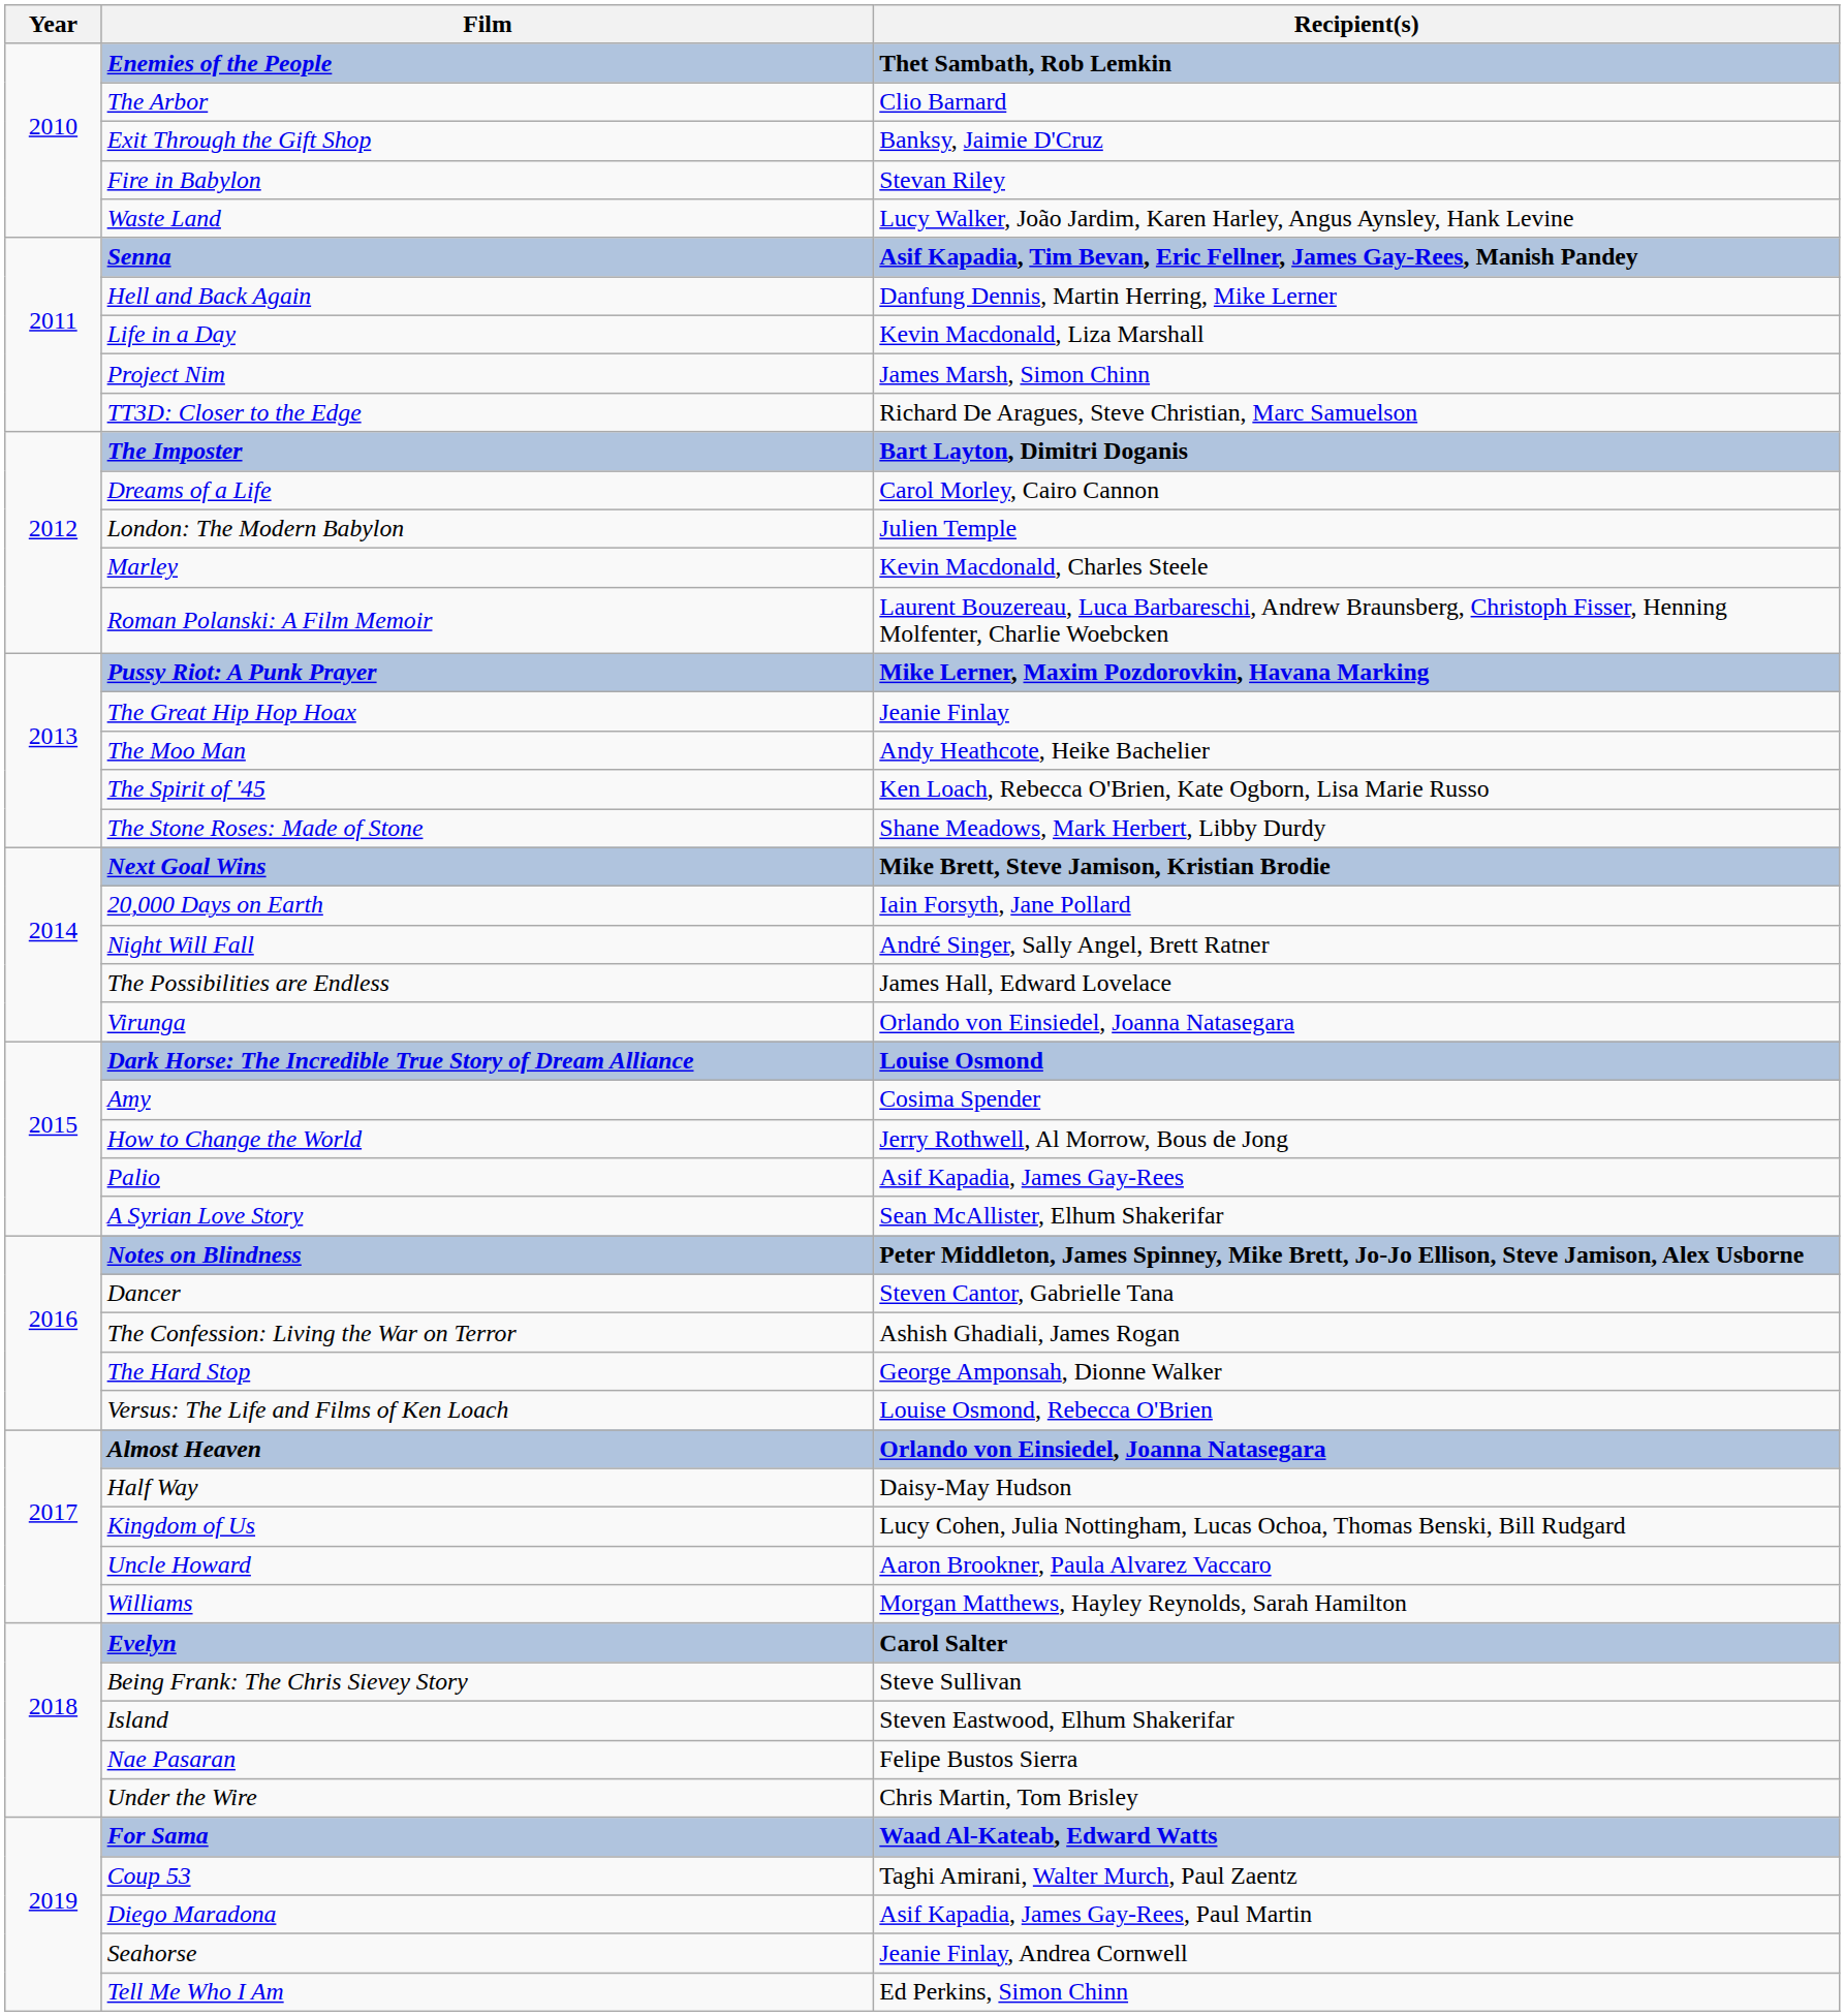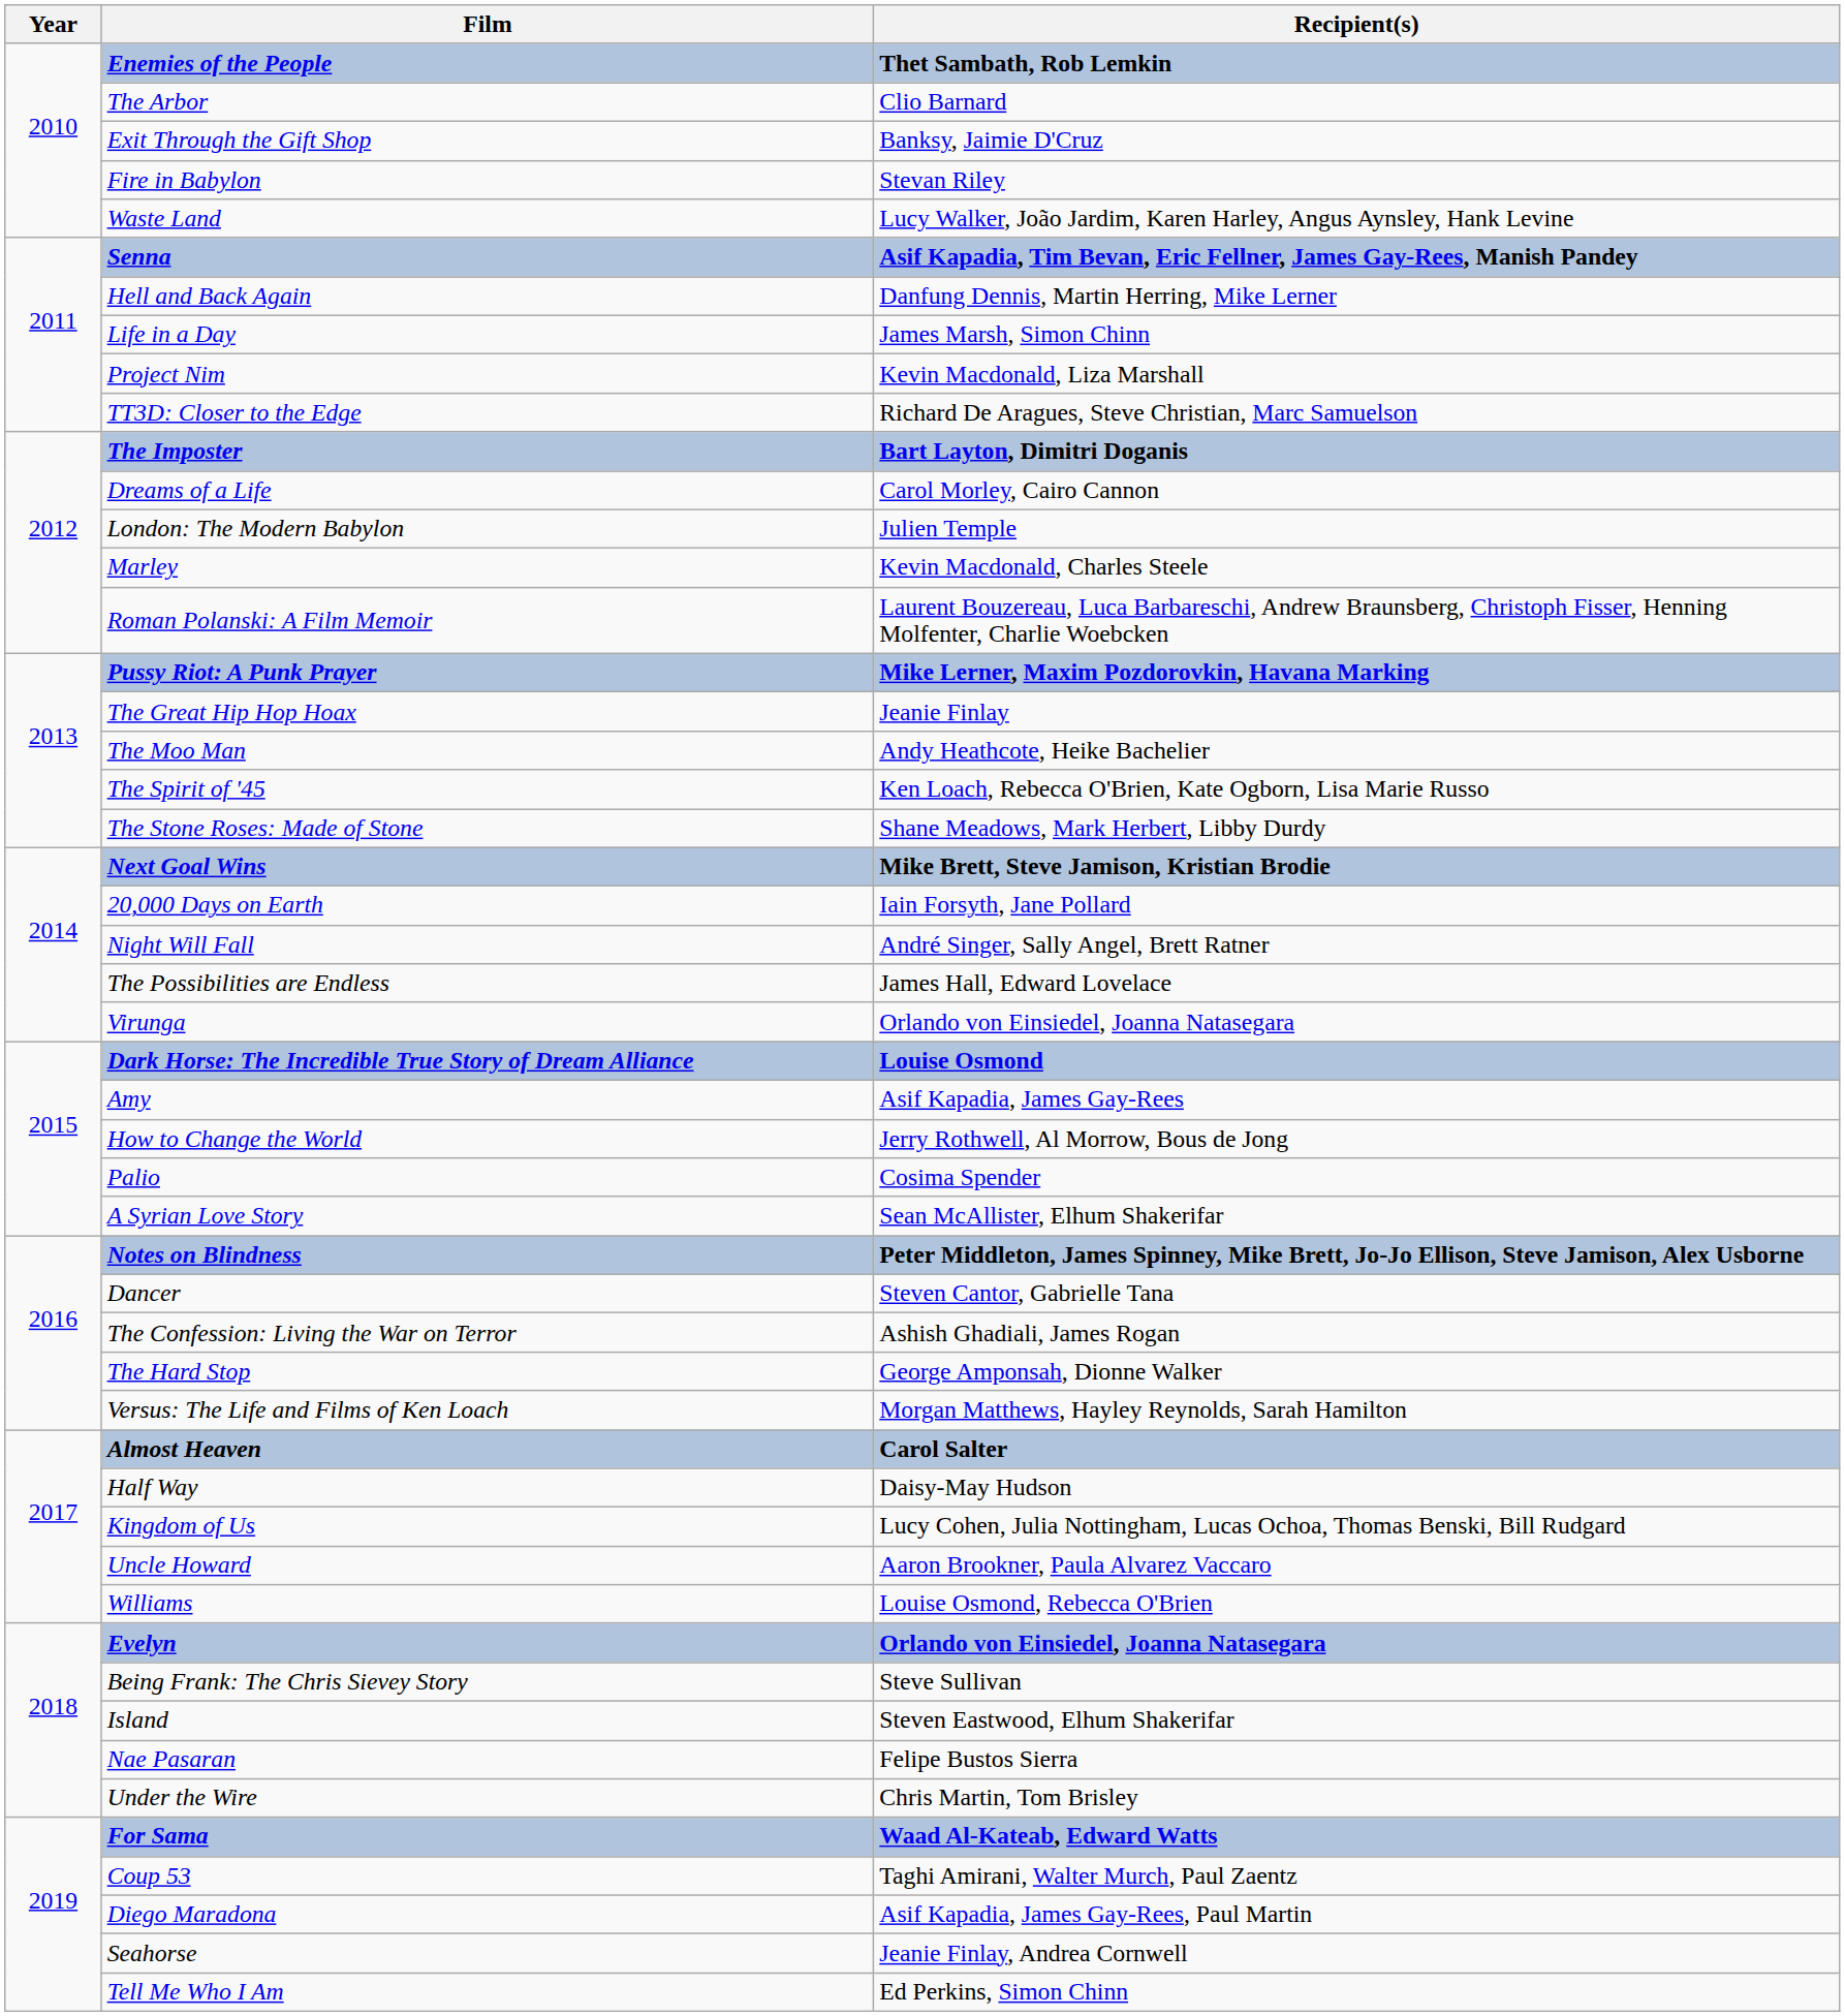 <table class="wikitable" width="95%" cellpadding="5">
 <tr>
 <th width="5%">Year</th>
 <th width="40%">Film</th>
 <th width="50%">Recipient(s)</th>
 </tr>
 <tr>
 <td rowspan="5" style="text-align:center;"><a href='#'>2010</a><br><br></td>
 <td style="background:#B0C4DE"><strong><em><a href='#'>Enemies of the People</a></em></strong></td>
 <td style="background:#B0C4DE"><strong>Thet Sambath, Rob Lemkin</strong></td>
 </tr>
 <tr>
 <td><em><a href='#'>The Arbor</a></em></td>
 <td><a href='#'>Clio Barnard</a></td>
 </tr>
 <tr>
 <td><em><a href='#'>Exit Through the Gift Shop</a></em></td>
 <td><a href='#'>Banksy</a>, <a href='#'>Jaimie D'Cruz</a></td>
 </tr>
 <tr>
 <td><em><a href='#'>Fire in Babylon</a></em></td>
 <td><a href='#'>Stevan Riley</a></td>
 </tr>
 <tr>
 <td><em><a href='#'>Waste Land</a></em></td>
 <td><a href='#'>Lucy Walker</a>, João Jardim, Karen Harley, Angus Aynsley, Hank Levine</td>
 </tr>
 <tr>
 <td rowspan="5" style="text-align:center;"><a href='#'>2011</a><br><br></td>
 <td style="background:#B0C4DE"><strong><em><a href='#'>Senna</a></em></strong></td>
 <td style="background:#B0C4DE"><strong><a href='#'>Asif Kapadia</a>, <a href='#'>Tim Bevan</a>, <a href='#'>Eric Fellner</a>, <a href='#'>James Gay-Rees</a>, Manish Pandey</strong></td>
 </tr>
 <tr>
 <td><em><a href='#'>Hell and Back Again</a></em></td>
 <td><a href='#'>Danfung Dennis</a>, Martin Herring, <a href='#'>Mike Lerner</a></td>
 </tr>
 <tr>
 <td><em><a href='#'>Life in a Day</a></em></td>
-<td><a href='#'>Kevin Macdonald</a>, Liza Marshall</td>
+<td><a href='#'>James Marsh</a>, <a href='#'>Simon Chinn</a></td>
 </tr>
 <tr>
 <td><em><a href='#'>Project Nim</a></em></td>
-<td><a href='#'>James Marsh</a>, <a href='#'>Simon Chinn</a></td>
+<td><a href='#'>Kevin Macdonald</a>, Liza Marshall</td>
 </tr>
 <tr>
 <td><em><a href='#'>TT3D: Closer to the Edge</a></em></td>
 <td>Richard De Aragues, Steve Christian, <a href='#'>Marc Samuelson</a></td>
 </tr>
 <tr>
 <td rowspan="5" style="text-align:center;"><a href='#'>2012</a><br><br></td>
 <td style="background:#B0C4DE"><strong><em><a href='#'>The Imposter</a></em></strong></td>
 <td style="background:#B0C4DE"><strong><a href='#'>Bart Layton</a>, Dimitri Doganis</strong></td>
 </tr>
 <tr>
 <td><em><a href='#'>Dreams of a Life</a></em></td>
 <td><a href='#'>Carol Morley</a>, Cairo Cannon</td>
 </tr>
 <tr>
 <td><em>London: The Modern Babylon</em></td>
 <td><a href='#'>Julien Temple</a></td>
 </tr>
 <tr>
 <td><em><a href='#'>Marley</a></em></td>
 <td><a href='#'>Kevin Macdonald</a>, Charles Steele</td>
 </tr>
 <tr>
 <td><em><a href='#'>Roman Polanski: A Film Memoir</a></em></td>
 <td><a href='#'>Laurent Bouzereau</a>, <a href='#'>Luca Barbareschi</a>, Andrew Braunsberg, <a href='#'>Christoph Fisser</a>, Henning Molfenter, Charlie Woebcken</td>
 </tr>
 <tr>
 <td rowspan="5" style="text-align:center;"><a href='#'>2013</a><br><br></td>
 <td style="background:#B0C4DE"><strong><em><a href='#'>Pussy Riot: A Punk Prayer</a></em></strong></td>
 <td style="background:#B0C4DE"><strong><a href='#'>Mike Lerner</a>, <a href='#'>Maxim Pozdorovkin</a>, <a href='#'>Havana Marking</a></strong></td>
 </tr>
 <tr>
 <td><em><a href='#'>The Great Hip Hop Hoax</a></em></td>
 <td><a href='#'>Jeanie Finlay</a></td>
 </tr>
 <tr>
 <td><em><a href='#'>The Moo Man</a></em></td>
 <td><a href='#'>Andy Heathcote</a>, Heike Bachelier</td>
 </tr>
 <tr>
 <td><em><a href='#'>The Spirit of '45</a></em></td>
 <td><a href='#'>Ken Loach</a>, Rebecca O'Brien, Kate Ogborn, Lisa Marie Russo</td>
 </tr>
 <tr>
 <td><em><a href='#'>The Stone Roses: Made of Stone</a></em></td>
 <td><a href='#'>Shane Meadows</a>, <a href='#'>Mark Herbert</a>, Libby Durdy</td>
 </tr>
 <tr>
 <td rowspan="5" style="text-align:center;"><a href='#'>2014</a><br><br></td>
 <td style="background:#B0C4DE"><strong><em><a href='#'>Next Goal Wins</a></em></strong></td>
 <td style="background:#B0C4DE"><strong>Mike Brett, Steve Jamison, Kristian Brodie</strong></td>
 </tr>
 <tr>
 <td><em><a href='#'>20,000 Days on Earth</a></em></td>
 <td><a href='#'>Iain Forsyth</a>, <a href='#'>Jane Pollard</a></td>
 </tr>
 <tr>
 <td><em><a href='#'>Night Will Fall</a></em></td>
 <td><a href='#'>André Singer</a>, Sally Angel, Brett Ratner</td>
 </tr>
 <tr>
 <td><em>The Possibilities are Endless</em></td>
 <td>James Hall, Edward Lovelace</td>
 </tr>
 <tr>
 <td><em><a href='#'>Virunga</a></em></td>
 <td><a href='#'>Orlando von Einsiedel</a>, <a href='#'>Joanna Natasegara</a></td>
 </tr>
 <tr>
 <td rowspan="5" style="text-align:center;"><a href='#'>2015</a><br><br></td>
 <td style="background:#B0C4DE"><strong><em><a href='#'>Dark Horse: The Incredible True Story of Dream Alliance</a></em></strong></td>
 <td style="background:#B0C4DE"><strong><a href='#'>Louise Osmond</a></strong></td>
 </tr>
 <tr>
 <td><em><a href='#'>Amy</a></em></td>
-<td><a href='#'>Cosima Spender</a></td>
+<td><a href='#'>Asif Kapadia</a>, <a href='#'>James Gay-Rees</a></td>
 </tr>
 <tr>
 <td><em><a href='#'>How to Change the World</a></em></td>
 <td><a href='#'>Jerry Rothwell</a>, Al Morrow, Bous de Jong</td>
 </tr>
 <tr>
 <td><em><a href='#'>Palio</a></em></td>
-<td><a href='#'>Asif Kapadia</a>, <a href='#'>James Gay-Rees</a></td>
+<td><a href='#'>Cosima Spender</a></td>
 </tr>
 <tr>
 <td><em><a href='#'>A Syrian Love Story</a></em></td>
 <td><a href='#'>Sean McAllister</a>, Elhum Shakerifar</td>
 </tr>
 <tr>
 <td rowspan="5" style="text-align:center;"><a href='#'>2016</a><br><br></td>
 <td style="background:#B0C4DE"><strong><em><a href='#'>Notes on Blindness</a></em></strong></td>
 <td style="background:#B0C4DE"><strong>Peter Middleton, James Spinney, Mike Brett, Jo-Jo Ellison, Steve Jamison, Alex Usborne</strong></td>
 </tr>
 <tr>
 <td><em>Dancer</em></td>
 <td><a href='#'>Steven Cantor</a>, Gabrielle Tana</td>
 </tr>
 <tr>
 <td><em>The Confession: Living the War on Terror</em></td>
 <td>Ashish Ghadiali, James Rogan</td>
 </tr>
 <tr>
 <td><em><a href='#'>The Hard Stop</a></em></td>
 <td><a href='#'>George Amponsah</a>, Dionne Walker</td>
 </tr>
 <tr>
 <td><em>Versus: The Life and Films of Ken Loach</em></td>
-<td><a href='#'>Louise Osmond</a>, <a href='#'>Rebecca O'Brien</a></td>
+<td><a href='#'>Morgan Matthews</a>, Hayley Reynolds, Sarah Hamilton</td>
 </tr>
 <tr>
 <td rowspan="5" style="text-align:center;"><a href='#'>2017</a> <br><br></td>
 <td style="background:#B0C4DE"><strong><em>Almost Heaven</em></strong></td>
-<td style="background:#B0C4DE"><strong><a href='#'>Orlando von Einsiedel</a>, <a href='#'>Joanna Natasegara</a></strong></td>
+<td style="background:#B0C4DE"><strong>Carol Salter</strong></td>
 </tr>
 <tr>
 <td><em>Half Way</em></td>
 <td>Daisy-May Hudson</td>
 </tr>
 <tr>
 <td><em><a href='#'>Kingdom of Us</a></em></td>
 <td>Lucy Cohen, Julia Nottingham, Lucas Ochoa, Thomas Benski, Bill Rudgard</td>
 </tr>
 <tr>
 <td><em><a href='#'>Uncle Howard</a></em></td>
 <td><a href='#'>Aaron Brookner</a>, <a href='#'>Paula Alvarez Vaccaro</a></td>
 </tr>
 <tr>
 <td><em><a href='#'>Williams</a></em></td>
-<td><a href='#'>Morgan Matthews</a>, Hayley Reynolds, Sarah Hamilton</td>
+<td><a href='#'>Louise Osmond</a>, <a href='#'>Rebecca O'Brien</a></td>
 </tr>
 <tr>
 <td rowspan="5" style="text-align:center;"><a href='#'>2018</a> <br><br></td>
 <td style="background:#B0C4DE"><strong><em><a href='#'>Evelyn</a></em></strong></td>
-<td style="background:#B0C4DE"><strong>Carol Salter</strong></td>
+<td style="background:#B0C4DE"><strong><a href='#'>Orlando von Einsiedel</a>, <a href='#'>Joanna Natasegara</a></strong></td>
 </tr>
 <tr>
 <td><em>Being Frank: The Chris Sievey Story</em></td>
 <td>Steve Sullivan</td>
 </tr>
 <tr>
 <td><em>Island</em></td>
 <td>Steven Eastwood, Elhum  Shakerifar</td>
 </tr>
 <tr>
 <td><em><a href='#'>Nae Pasaran</a></em></td>
 <td>Felipe Bustos Sierra</td>
 </tr>
 <tr>
 <td><em>Under the Wire</em></td>
 <td>Chris Martin, Tom Brisley</td>
 </tr>
 <tr>
 <td rowspan="5" style="text-align:center;"><a href='#'>2019</a> <br><br></td>
 <td style="background:#B0C4DE"><strong><em><a href='#'>For Sama</a></em></strong></td>
 <td style="background:#B0C4DE"><strong><a href='#'>Waad Al-Kateab</a>, <a href='#'>Edward Watts</a></strong></td>
 </tr>
 <tr>
 <td><em><a href='#'>Coup 53</a></em></td>
 <td>Taghi Amirani, <a href='#'>Walter Murch</a>, Paul Zaentz</td>
 </tr>
 <tr>
 <td><em><a href='#'>Diego Maradona</a></em></td>
 <td><a href='#'>Asif Kapadia</a>, <a href='#'>James Gay-Rees</a>, Paul Martin</td>
 </tr>
 <tr>
 <td><em>Seahorse</em></td>
 <td><a href='#'>Jeanie Finlay</a>, Andrea Cornwell</td>
 </tr>
 <tr>
 <td><em><a href='#'>Tell Me Who I Am</a></em></td>
 <td>Ed Perkins, <a href='#'>Simon Chinn</a></td>
 </tr>
 <tr>
 </tr>
 </table>
